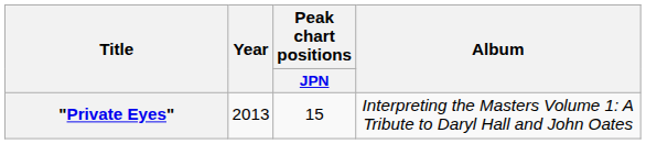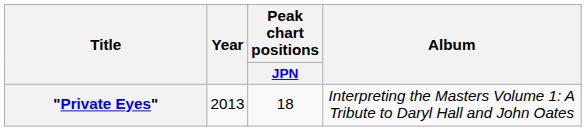 <table class="wikitable plainrowheaders" style="text-align:center;">
 <tr>
 <th scope="col" rowspan="2" style="width:14em;">Title</th>
 <th scope="col" rowspan="2" style="width:2em;">Year</th>
 <th scope="col" colspan="1" style="width:3em;">Peak chart positions</th>
 <th scope="col" rowspan="2" style="width:18em;">Album</th>
 </tr>
 <tr>
 <th style="width:3em;font-size:90%"><a href='#'>JPN</a><br></th>
 </tr>
 <tr>
 <th scope="row">"<a href='#'>Private Eyes</a>"</th>
 <td>2013</td>
-<td>15</td>
+<td>18</td>
 <td><em>Interpreting the Masters Volume 1: A Tribute to Daryl Hall and John Oates</em></td>
 </tr>
 </table>
